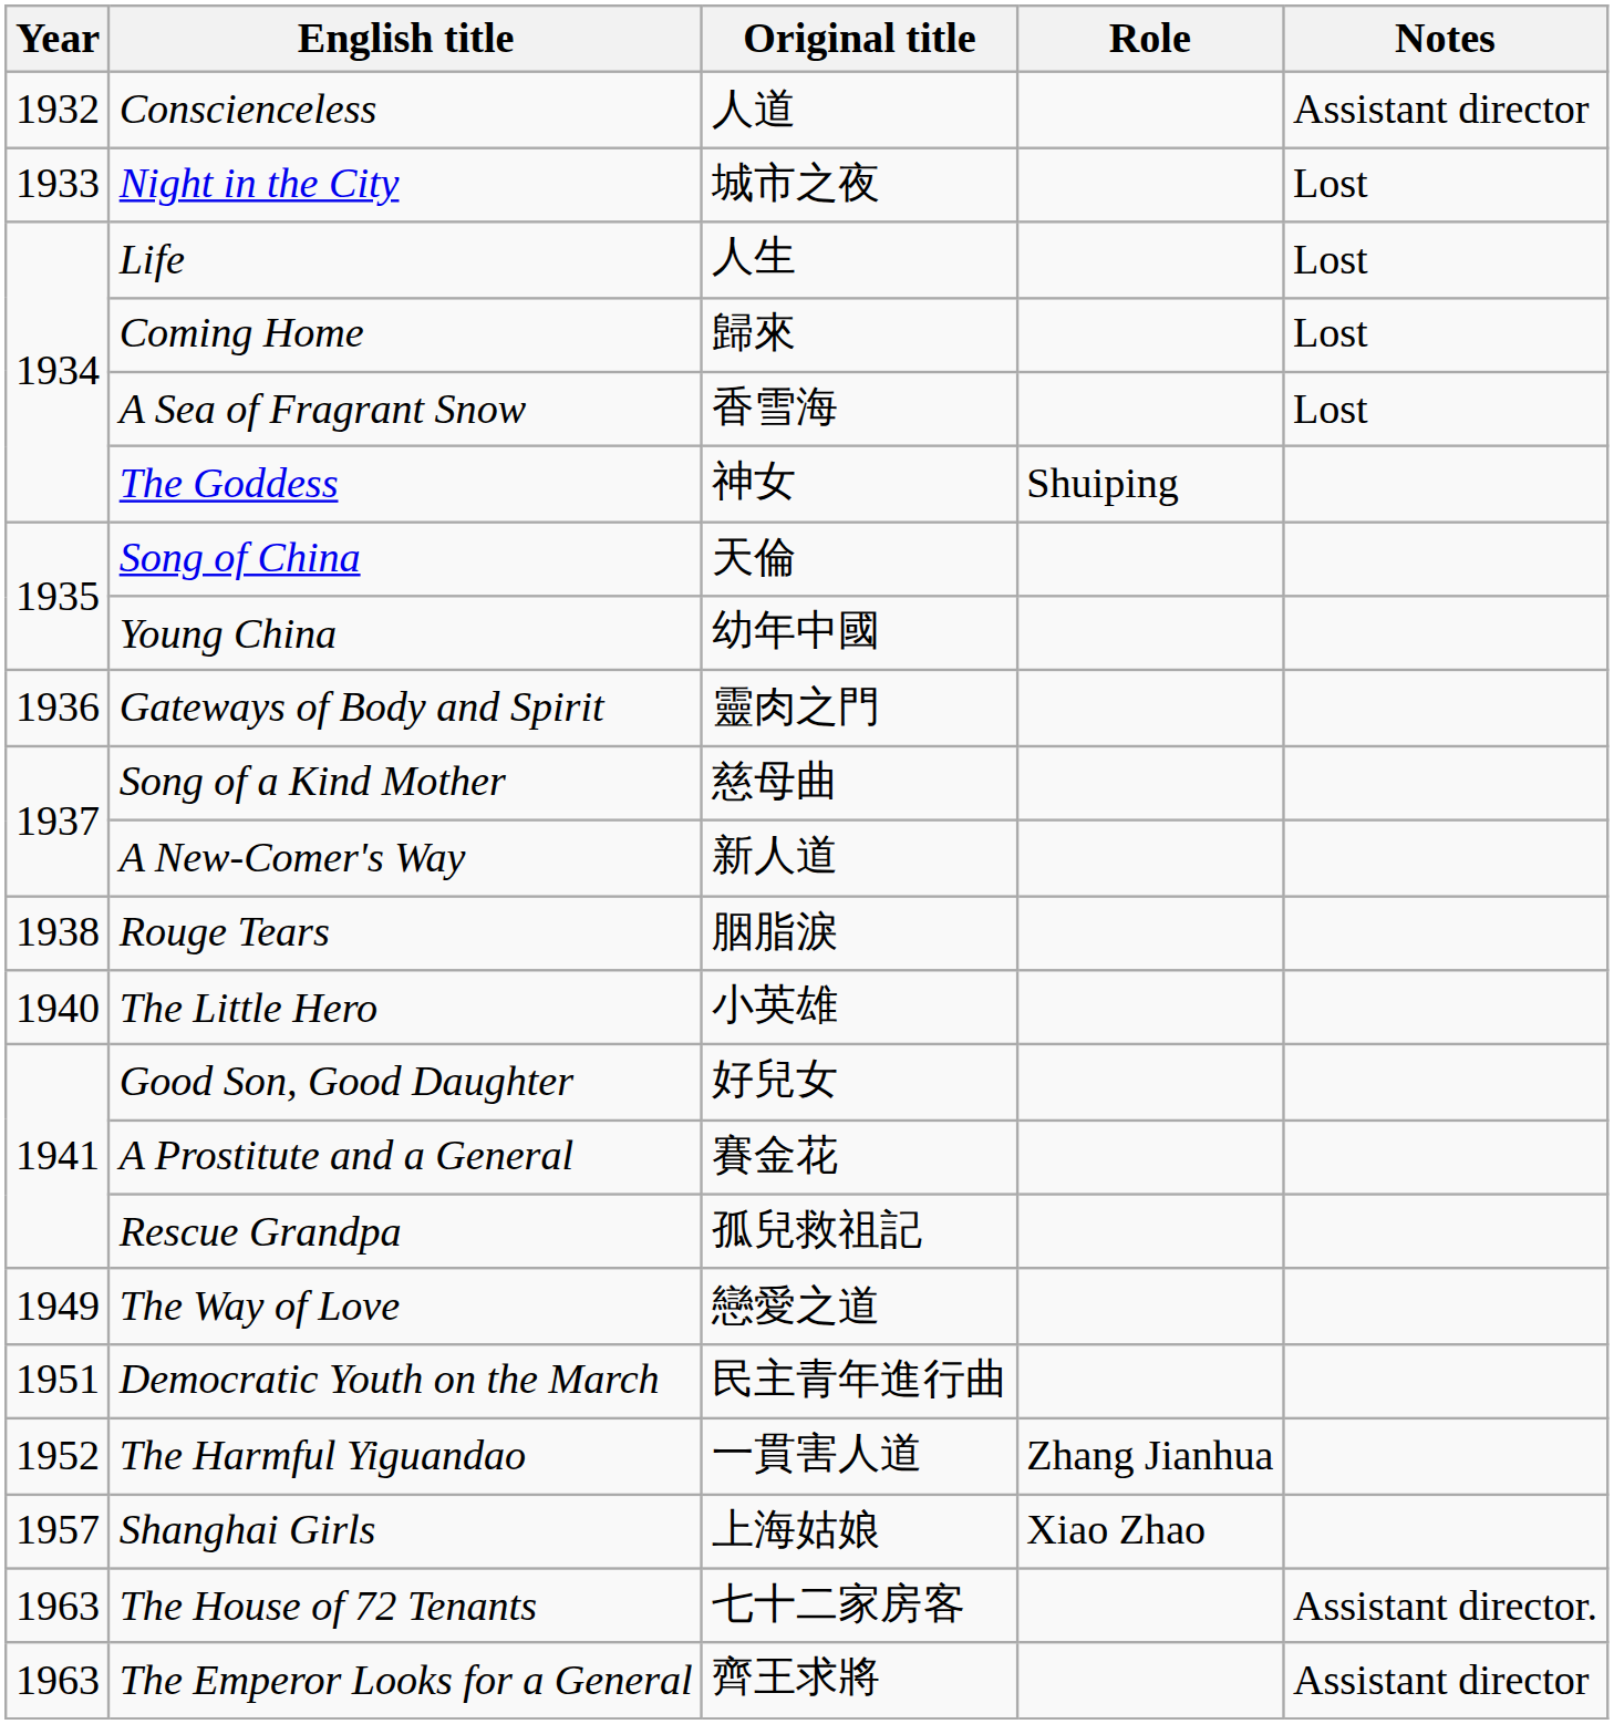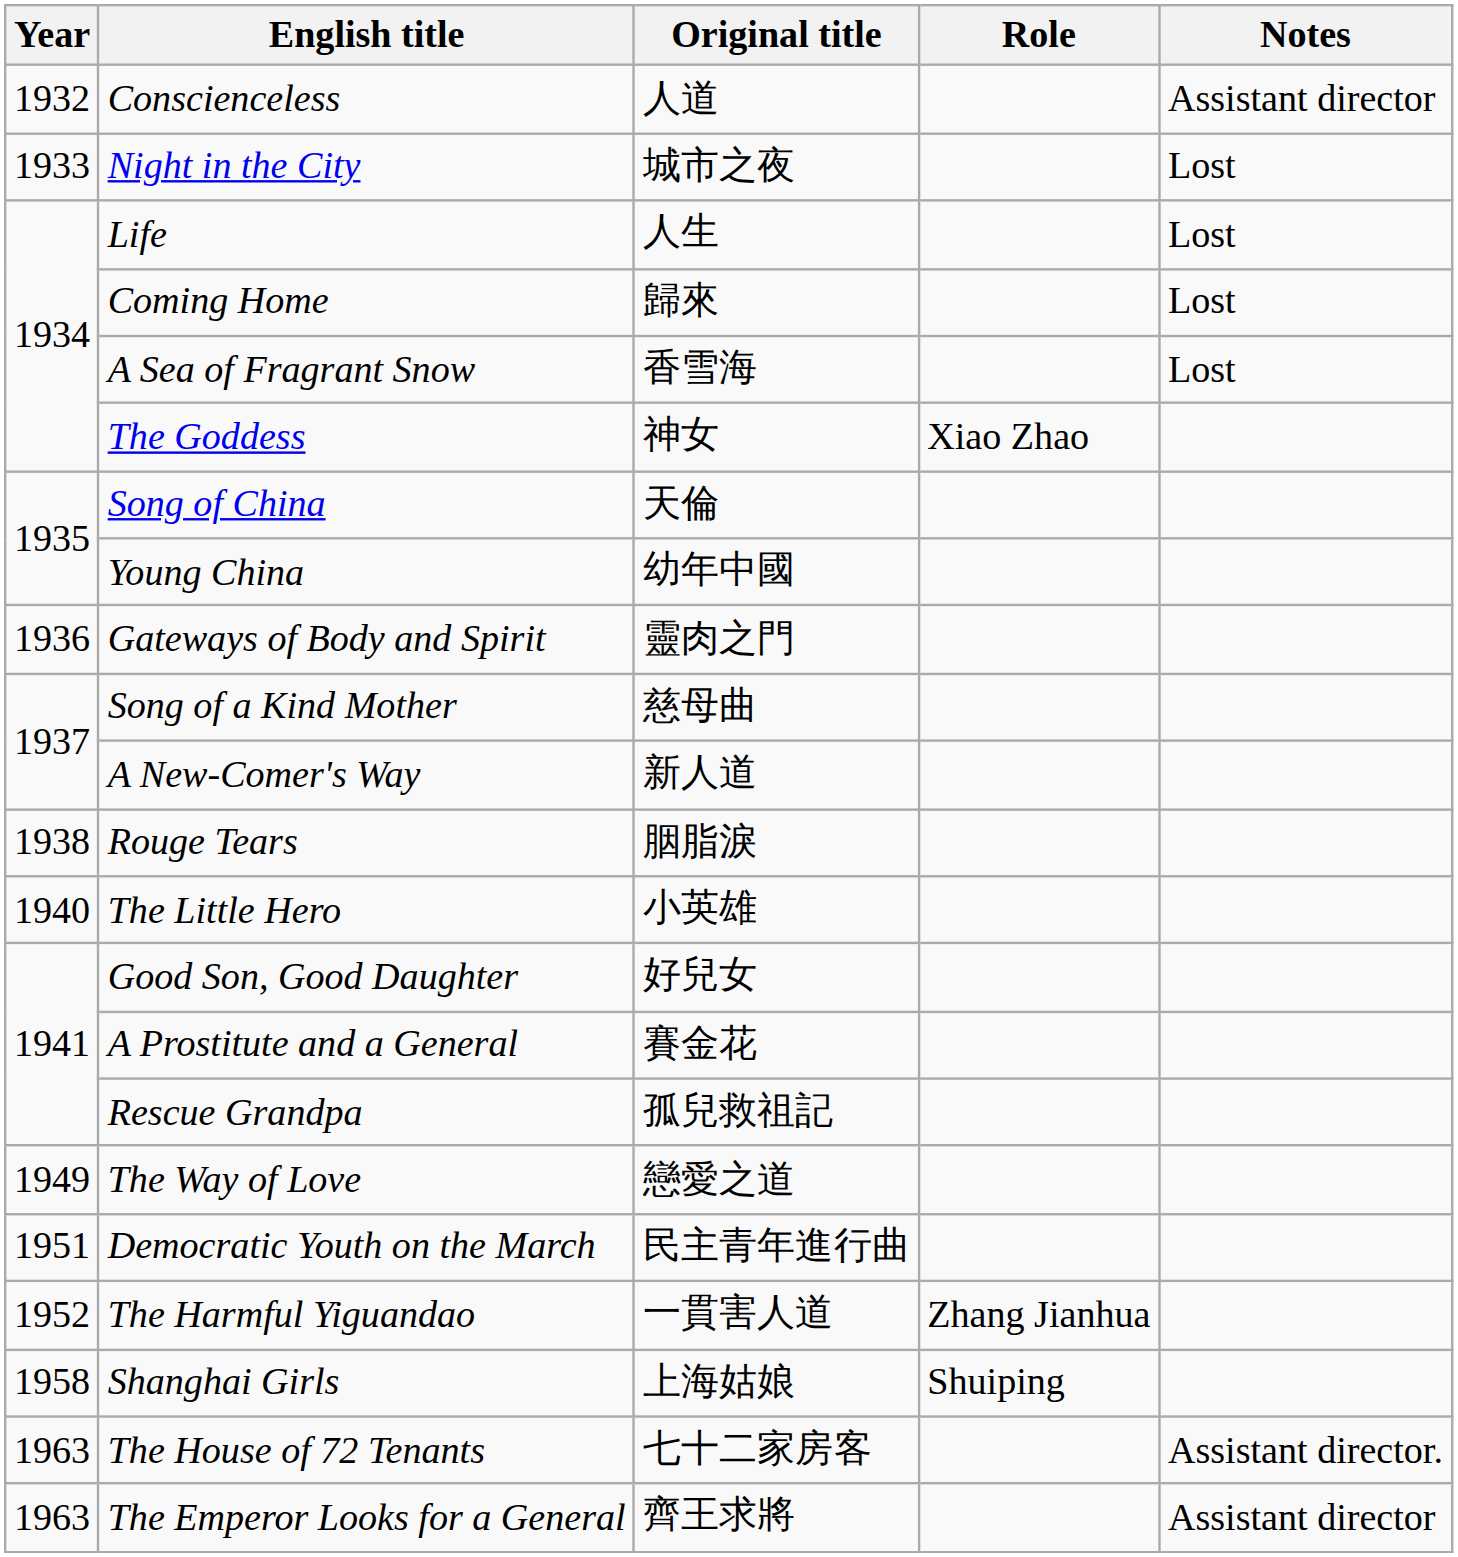 <table class="wikitable sortable">
 <tr>
 <th>Year</th>
 <th>English title</th>
 <th>Original title</th>
 <th>Role</th>
 <th class="unsortable">Notes</th>
 </tr>
 <tr>
 <td>1932</td>
 <td><em>Conscienceless</em></td>
 <td>人道</td>
 <td></td>
 <td>Assistant director</td>
 </tr>
 <tr>
 <td>1933</td>
 <td><em><a href='#'>Night in the City</a></em></td>
 <td>城市之夜</td>
 <td></td>
 <td>Lost</td>
 </tr>
 <tr>
 <td rowspan=4>1934</td>
 <td><em>Life</em></td>
 <td>人生</td>
 <td></td>
 <td>Lost</td>
 </tr>
 <tr>
 <td><em>Coming Home</em></td>
 <td>歸來</td>
 <td></td>
 <td>Lost</td>
 </tr>
 <tr>
 <td><em>A Sea of Fragrant Snow</em></td>
 <td>香雪海</td>
 <td></td>
 <td>Lost</td>
 </tr>
 <tr>
 <td><em><a href='#'>The Goddess</a></em></td>
 <td>神女</td>
-<td>Shuiping</td>
+<td>Xiao Zhao</td>
 <td></td>
 </tr>
 <tr>
 <td rowspan=2>1935</td>
 <td><em><a href='#'>Song of China</a></em></td>
 <td>天倫</td>
 <td></td>
 <td></td>
 </tr>
 <tr>
 <td><em>Young China</em></td>
 <td>幼年中國</td>
 <td></td>
 <td></td>
 </tr>
 <tr>
 <td>1936</td>
 <td><em>Gateways of Body and Spirit</em></td>
 <td>靈肉之門</td>
 <td></td>
 <td></td>
 </tr>
 <tr>
 <td rowspan=2>1937</td>
 <td><em>Song of a Kind Mother</em></td>
 <td>慈母曲</td>
 <td></td>
 <td></td>
 </tr>
 <tr>
 <td><em>A New-Comer's Way</em></td>
 <td>新人道</td>
 <td></td>
 <td></td>
 </tr>
 <tr>
 <td>1938</td>
 <td><em>Rouge Tears</em></td>
 <td>胭脂淚</td>
 <td></td>
 <td></td>
 </tr>
 <tr>
 <td>1940</td>
 <td><em>The Little Hero</em></td>
 <td>小英雄</td>
 <td></td>
 <td></td>
 </tr>
 <tr>
 <td rowspan=3>1941</td>
 <td><em>Good Son, Good Daughter</em></td>
 <td>好兒女</td>
 <td></td>
 <td></td>
 </tr>
 <tr>
 <td><em>A Prostitute and a General</em></td>
 <td>賽金花</td>
 <td></td>
 <td></td>
 </tr>
 <tr>
 <td><em>Rescue Grandpa</em></td>
 <td>孤兒救祖記</td>
 <td></td>
 <td></td>
 </tr>
 <tr>
 <td>1949</td>
 <td><em>The Way of Love</em></td>
 <td>戀愛之道</td>
 <td></td>
 <td></td>
 </tr>
 <tr>
 <td>1951</td>
 <td><em>Democratic Youth on the March</em></td>
 <td>民主青年進行曲</td>
 <td></td>
 <td></td>
 </tr>
 <tr>
 <td>1952</td>
 <td><em>The Harmful Yiguandao</em></td>
 <td>一貫害人道</td>
 <td>Zhang Jianhua</td>
 <td></td>
 </tr>
 <tr>
-<td>1957</td>
+<td>1958</td>
 <td><em>Shanghai Girls</em></td>
 <td>上海姑娘</td>
-<td>Xiao Zhao</td>
+<td>Shuiping</td>
 <td></td>
 </tr>
 <tr>
 <td>1963</td>
 <td><em>The House of 72 Tenants</em></td>
 <td>七十二家房客</td>
 <td></td>
 <td>Assistant director.</td>
 </tr>
 <tr>
 <td>1963</td>
 <td><em>The Emperor Looks for a General</em></td>
 <td>齊王求將</td>
 <td></td>
 <td>Assistant director</td>
 </tr>
 </table>
